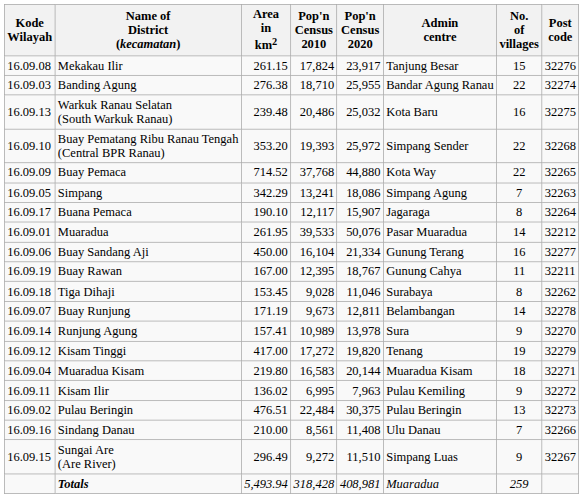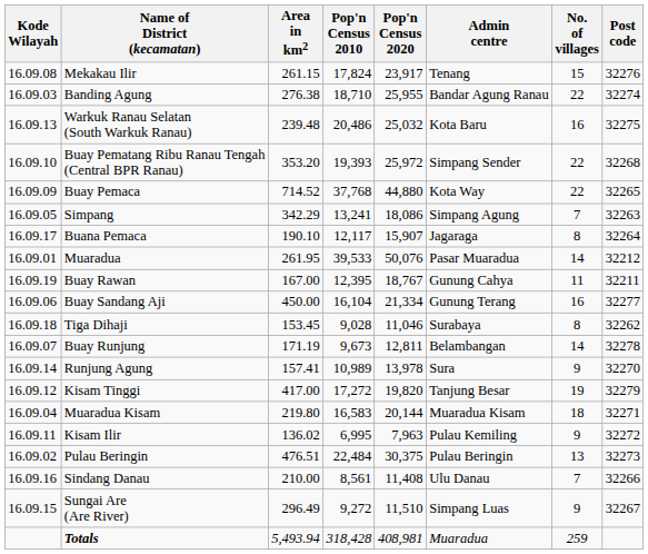 <table class="sortable wikitable">
 <tr>
 <th>Kode <br>Wilayah</th>
 <th>Name of<br>District<br>(<em>kecamatan</em>)</th>
 <th>Area <br>in<br>km<sup>2</sup></th>
 <th>Pop'n<br>Census<br>2010</th>
 <th>Pop'n<br>Census<br>2020</th>
 <th>Admin<br>centre</th>
 <th>No.<br>of<br>villages</th>
 <th>Post<br>code</th>
 </tr>
 <tr>
 <td>16.09.08</td>
 <td>Mekakau Ilir</td>
 <td align="right">261.15</td>
 <td align="right">17,824</td>
 <td align="right">23,917</td>
-<td>Tanjung Besar</td>
+<td>Tenang</td>
 <td align="center">15</td>
 <td>32276</td>
 </tr>
 <tr>
 <td>16.09.03</td>
 <td>Banding Agung</td>
 <td align="right">276.38</td>
 <td align="right">18,710</td>
 <td align="right">25,955</td>
 <td>Bandar Agung Ranau</td>
 <td align="center">22</td>
 <td>32274</td>
 </tr>
 <tr>
 <td>16.09.13</td>
 <td>Warkuk Ranau Selatan <br>(South Warkuk Ranau)</td>
 <td align="right">239.48</td>
 <td align="right">20,486</td>
 <td align="right">25,032</td>
 <td>Kota Baru</td>
 <td align="center">16</td>
 <td>32275</td>
 </tr>
 <tr>
 <td>16.09.10</td>
 <td>Buay Pematang Ribu Ranau Tengah <br>(Central BPR Ranau)</td>
 <td align="right">353.20</td>
 <td align="right">19,393</td>
 <td align="right">25,972</td>
 <td>Simpang Sender</td>
 <td align="center">22</td>
 <td>32268</td>
 </tr>
 <tr>
 <td>16.09.09</td>
 <td>Buay Pemaca</td>
 <td align="right">714.52</td>
 <td align="right">37,768</td>
 <td align="right">44,880</td>
 <td>Kota Way</td>
 <td align="center">22</td>
 <td>32265</td>
 </tr>
 <tr>
 <td>16.09.05</td>
 <td>Simpang</td>
 <td align="right">342.29</td>
 <td align="right">13,241</td>
 <td align="right">18,086</td>
 <td>Simpang Agung</td>
 <td align="center">7</td>
 <td>32263</td>
 </tr>
 <tr>
 <td>16.09.17</td>
 <td>Buana Pemaca</td>
 <td align="right">190.10</td>
 <td align="right">12,117</td>
 <td align="right">15,907</td>
 <td>Jagaraga</td>
 <td align="center">8</td>
 <td>32264</td>
 </tr>
 <tr>
 <td>16.09.01</td>
 <td>Muaradua</td>
 <td align="right">261.95</td>
 <td align="right">39,533</td>
 <td align="right">50,076</td>
 <td>Pasar Muaradua</td>
 <td align="center">14</td>
 <td>32212</td>
 </tr>
 <tr>
+<td>16.09.19</td>
+<td>Buay Rawan</td>
+<td align="right">167.00</td>
+<td align="right">12,395</td>
+<td align="right">18,767</td>
+<td>Gunung Cahya</td>
+<td align="center">11</td>
+<td>32211</td>
+</tr>
+<tr>
 <td>16.09.06</td>
 <td>Buay Sandang Aji</td>
 <td align="right">450.00</td>
 <td align="right">16,104</td>
 <td align="right">21,334</td>
 <td>Gunung Terang</td>
 <td align="center">16</td>
 <td>32277</td>
-</tr>
-<tr>
-<td>16.09.19</td>
-<td>Buay Rawan</td>
-<td align="right">167.00</td>
-<td align="right">12,395</td>
-<td align="right">18,767</td>
-<td>Gunung Cahya</td>
-<td align="center">11</td>
-<td>32211</td>
 </tr>
 <tr>
 <td>16.09.18</td>
 <td>Tiga Dihaji</td>
 <td align="right">153.45</td>
 <td align="right">9,028</td>
 <td align="right">11,046</td>
 <td>Surabaya</td>
 <td align="center">8</td>
 <td>32262</td>
 </tr>
 <tr>
 <td>16.09.07</td>
 <td>Buay Runjung</td>
 <td align="right">171.19</td>
 <td align="right">9,673</td>
 <td align="right">12,811</td>
 <td>Belambangan</td>
 <td align="center">14</td>
 <td>32278</td>
 </tr>
 <tr>
 <td>16.09.14</td>
 <td>Runjung Agung</td>
 <td align="right">157.41</td>
 <td align="right">10,989</td>
 <td align="right">13,978</td>
 <td>Sura</td>
 <td align="center">9</td>
 <td>32270</td>
 </tr>
 <tr>
 <td>16.09.12</td>
 <td>Kisam Tinggi</td>
 <td align="right">417.00</td>
 <td align="right">17,272</td>
 <td align="right">19,820</td>
-<td>Tenang</td>
+<td>Tanjung Besar</td>
 <td align="center">19</td>
 <td>32279</td>
 </tr>
 <tr>
 <td>16.09.04</td>
 <td>Muaradua Kisam</td>
 <td align="right">219.80</td>
 <td align="right">16,583</td>
 <td align="right">20,144</td>
 <td>Muaradua Kisam</td>
 <td align="center">18</td>
 <td>32271</td>
 </tr>
 <tr>
 <td>16.09.11</td>
 <td>Kisam Ilir</td>
 <td align="right">136.02</td>
 <td align="right">6,995</td>
 <td align="right">7,963</td>
 <td>Pulau Kemiling</td>
 <td align="center">9</td>
 <td>32272</td>
 </tr>
 <tr>
 <td>16.09.02</td>
 <td>Pulau Beringin</td>
 <td align="right">476.51</td>
 <td align="right">22,484</td>
 <td align="right">30,375</td>
 <td>Pulau Beringin</td>
 <td align="center">13</td>
 <td>32273</td>
 </tr>
 <tr>
 <td>16.09.16</td>
 <td>Sindang Danau</td>
 <td align="right">210.00</td>
 <td align="right">8,561</td>
 <td align="right">11,408</td>
 <td>Ulu Danau</td>
 <td align="center">7</td>
 <td>32266</td>
 </tr>
 <tr>
 <td>16.09.15</td>
 <td>Sungai Are <br> (Are River)</td>
 <td align="right">296.49</td>
 <td align="right">9,272</td>
 <td align="right">11,510</td>
 <td>Simpang Luas</td>
 <td align="center">9</td>
 <td>32267</td>
 </tr>
 <tr>
 <td></td>
 <td><strong><em>Totals</em></strong></td>
 <td align="right"><em>5,493.94</em></td>
 <td align="right"><em>318,428</em></td>
 <td align="right"><em>408,981</em></td>
 <td><em>Muaradua</em></td>
 <td align="center"><em>259</em></td>
 <td></td>
 </tr>
 </table>
